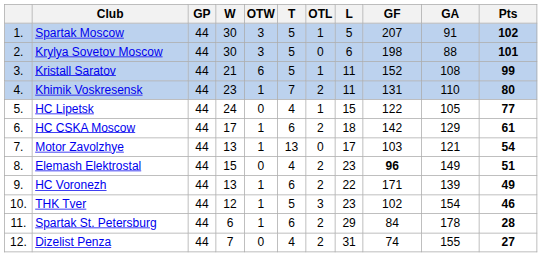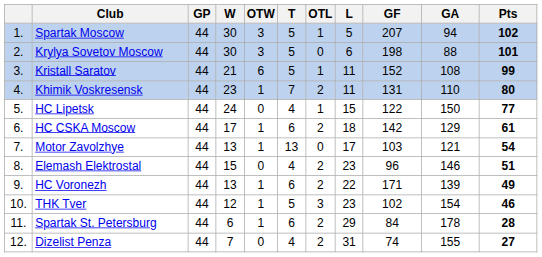 <table class="wikitable">
 <tr>
 <th width="30"></th>
 <th width="200">Club</th>
 <th width="30">GP</th>
 <th width="30">W</th>
 <th width="30">OTW</th>
 <th width="30">T</th>
 <th width="30">OTL</th>
 <th width="30">L</th>
 <th width="70">GF</th>
 <th width="70">GA</th>
 <th width="70">Pts</th>
 </tr>
 <tr bgcolor="#BCD2EE" align="center">
 <td>1.</td>
 <td align="left"><a href='#'>Spartak Moscow</a></td>
 <td>44</td>
 <td>30</td>
 <td>3</td>
 <td>5</td>
 <td>1</td>
 <td>5</td>
 <td>207</td>
-<td>91</td>
+<td>94</td>
 <td><strong>102</strong></td>
 </tr>
 <tr bgcolor="#BCD2EE" align="center">
 <td>2.</td>
 <td align="left"><a href='#'>Krylya Sovetov Moscow</a></td>
 <td>44</td>
 <td>30</td>
 <td>3</td>
 <td>5</td>
 <td>0</td>
 <td>6</td>
 <td>198</td>
 <td>88</td>
 <td><strong>101</strong></td>
 </tr>
 <tr bgcolor="#BCD2EE" align="center">
 <td>3.</td>
 <td align="left"><a href='#'>Kristall Saratov</a></td>
 <td>44</td>
 <td>21</td>
 <td>6</td>
 <td>5</td>
 <td>1</td>
 <td>11</td>
 <td>152</td>
 <td>108</td>
 <td><strong>99</strong></td>
 </tr>
 <tr bgcolor="#BCD2EE" align="center">
 <td>4.</td>
 <td align="left"><a href='#'>Khimik Voskresensk</a></td>
 <td>44</td>
 <td>23</td>
 <td>1</td>
 <td>7</td>
 <td>2</td>
 <td>11</td>
 <td>131</td>
 <td>110</td>
 <td><strong>80</strong></td>
 </tr>
 <tr bgcolor="#FFFFFF" align="center">
 <td>5.</td>
 <td align="left"><a href='#'>HC Lipetsk</a></td>
 <td>44</td>
 <td>24</td>
 <td>0</td>
 <td>4</td>
 <td>1</td>
 <td>15</td>
 <td>122</td>
-<td>105</td>
+<td>150</td>
 <td><strong>77</strong></td>
 </tr>
 <tr bgcolor="#FFFFFF" align="center">
 <td>6.</td>
 <td align="left"><a href='#'>HC CSKA Moscow</a></td>
 <td>44</td>
 <td>17</td>
 <td>1</td>
 <td>6</td>
 <td>2</td>
 <td>18</td>
 <td>142</td>
 <td>129</td>
 <td><strong>61</strong></td>
 </tr>
 <tr bgcolor="#FFFFFF" align="center">
 <td>7.</td>
 <td align="left"><a href='#'>Motor Zavolzhye</a></td>
 <td>44</td>
 <td>13</td>
 <td>1</td>
 <td>13</td>
 <td>0</td>
 <td>17</td>
 <td>103</td>
 <td>121</td>
 <td><strong>54</strong></td>
 </tr>
 <tr bgcolor="#FFFFFF" align="center">
 <td>8.</td>
 <td align="left"><a href='#'>Elemash Elektrostal</a></td>
 <td>44</td>
 <td>15</td>
 <td>0</td>
 <td>4</td>
 <td>2</td>
 <td>23</td>
-<td><strong>96</strong></td>
-<td>149</td>
+<td>96</td>
+<td>146</td>
 <td><strong>51</strong></td>
 </tr>
 <tr bgcolor="#FFFFFF" align="center">
 <td>9.</td>
 <td align="left"><a href='#'>HC Voronezh</a></td>
 <td>44</td>
 <td>13</td>
 <td>1</td>
 <td>6</td>
 <td>2</td>
 <td>22</td>
 <td>171</td>
 <td>139</td>
 <td><strong>49</strong></td>
 </tr>
 <tr bgcolor="#FFFFFF" align="center">
 <td>10.</td>
 <td align="left"><a href='#'>THK Tver</a></td>
 <td>44</td>
 <td>12</td>
 <td>1</td>
 <td>5</td>
 <td>3</td>
 <td>23</td>
 <td>102</td>
 <td>154</td>
 <td><strong>46</strong></td>
 </tr>
 <tr bgcolor="#FFFFFF" align="center">
 <td>11.</td>
 <td align="left"><a href='#'>Spartak St. Petersburg</a></td>
 <td>44</td>
 <td>6</td>
 <td>1</td>
 <td>6</td>
 <td>2</td>
 <td>29</td>
 <td>84</td>
 <td>178</td>
 <td><strong>28</strong></td>
 </tr>
 <tr bgcolor="#FFFFFF" align="center">
 <td>12.</td>
 <td align="left"><a href='#'>Dizelist Penza</a></td>
 <td>44</td>
 <td>7</td>
 <td>0</td>
 <td>4</td>
 <td>2</td>
 <td>31</td>
 <td>74</td>
 <td>155</td>
 <td><strong>27</strong></td>
 </tr>
 </table>
